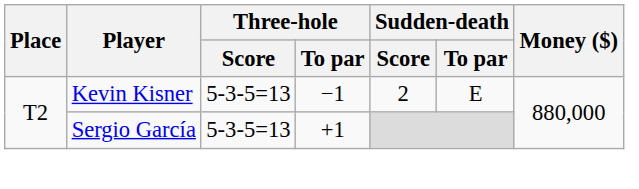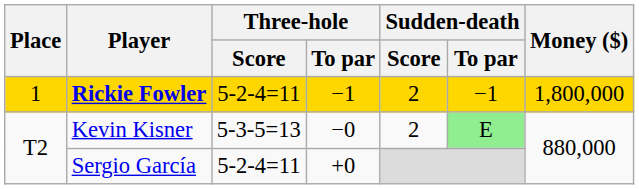 <table class="wikitable">
 <tr>
 <th rowspan=2>Place</th>
 <th rowspan=2>Player</th>
 <th colspan=2>Three-hole</th>
 <th colspan=2>Sudden-death</th>
 <th rowspan=2>Money ($)</th>
 </tr>
 <tr>
 <th>Score</th>
 <th>To par</th>
 <th>Score</th>
 <th>To par</th>
 </tr>
+<tr style="background:gold">
+<td align=center>1</td>
+<td> <strong><a href='#'>Rickie Fowler</a></strong></td>
+<td align=center>5-2-4=11</td>
+<td align=center>−1</td>
+<td align=center>2</td>
+<td align=center>−1</td>
+<td align=center>1,800,000</td>
+</tr>
 <tr>
 <td rowspan=2 align=center>T2</td>
 <td> <a href='#'>Kevin Kisner</a></td>
 <td align=center>5-3-5=13</td>
-<td align=center>−1</td>
+<td align=center>−0</td>
 <td align=center>2</td>
-<td align=center>E</td>
+<td align=center style="background: lightgreen;">E</td>
 <td rowspan=2 align=center>880,000</td>
 </tr>
 <tr>
 <td> <a href='#'>Sergio García</a></td>
-<td align=center>5-3-5=13</td>
-<td align=center>+1</td>
+<td align=center>5-2-4=11</td>
+<td align=center>+0</td>
 <td colspan=2 style="background:#DCDCDC;"> </td>
 </tr>
 </table>
